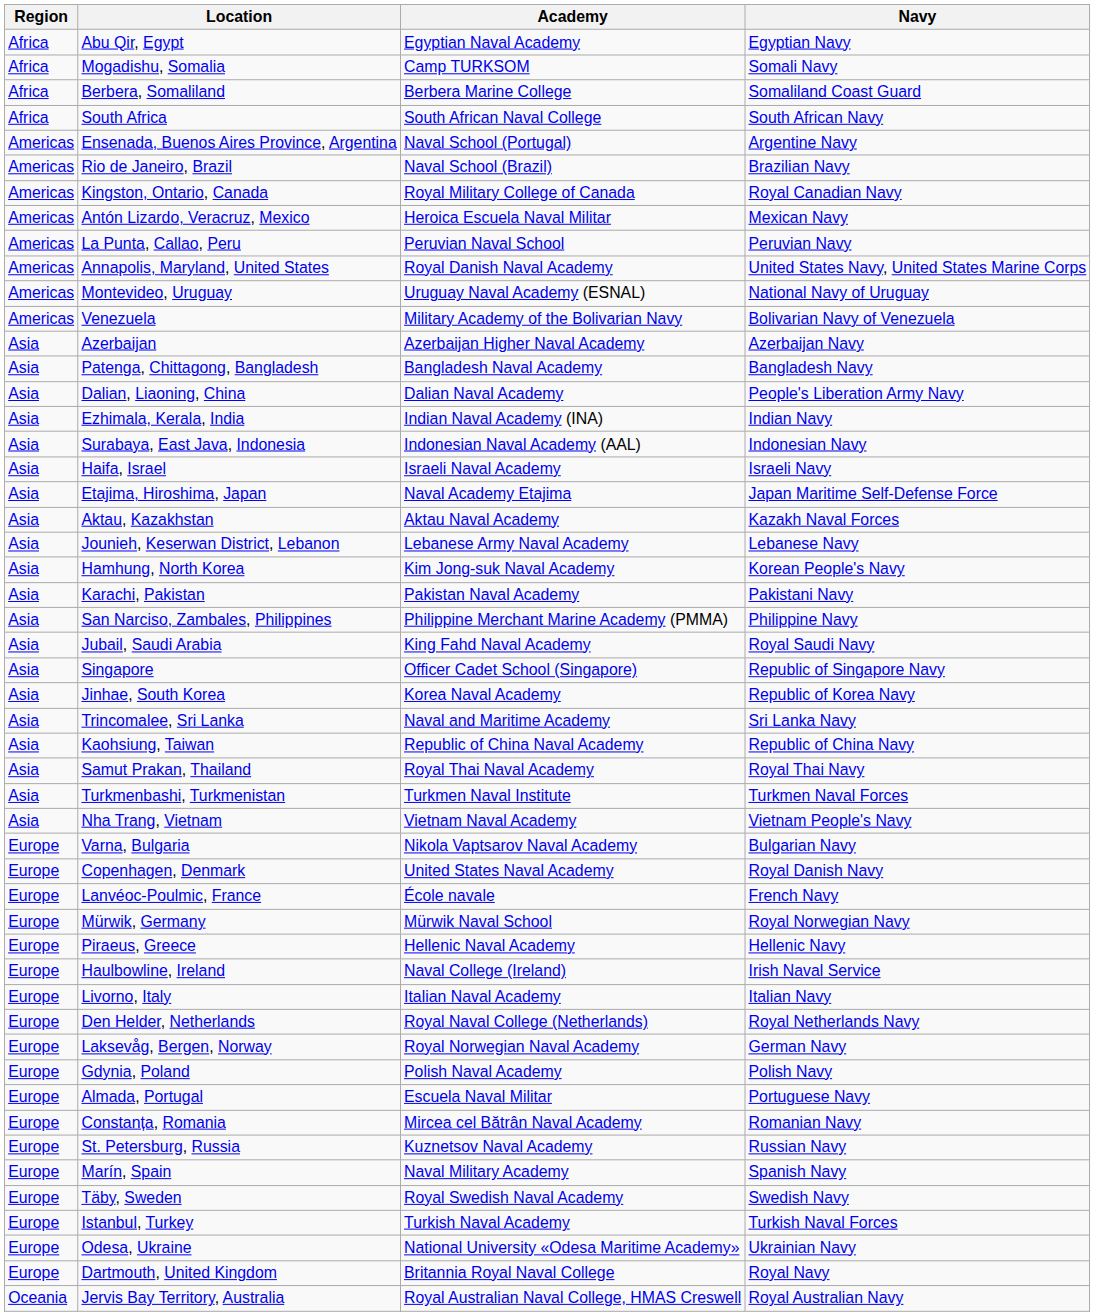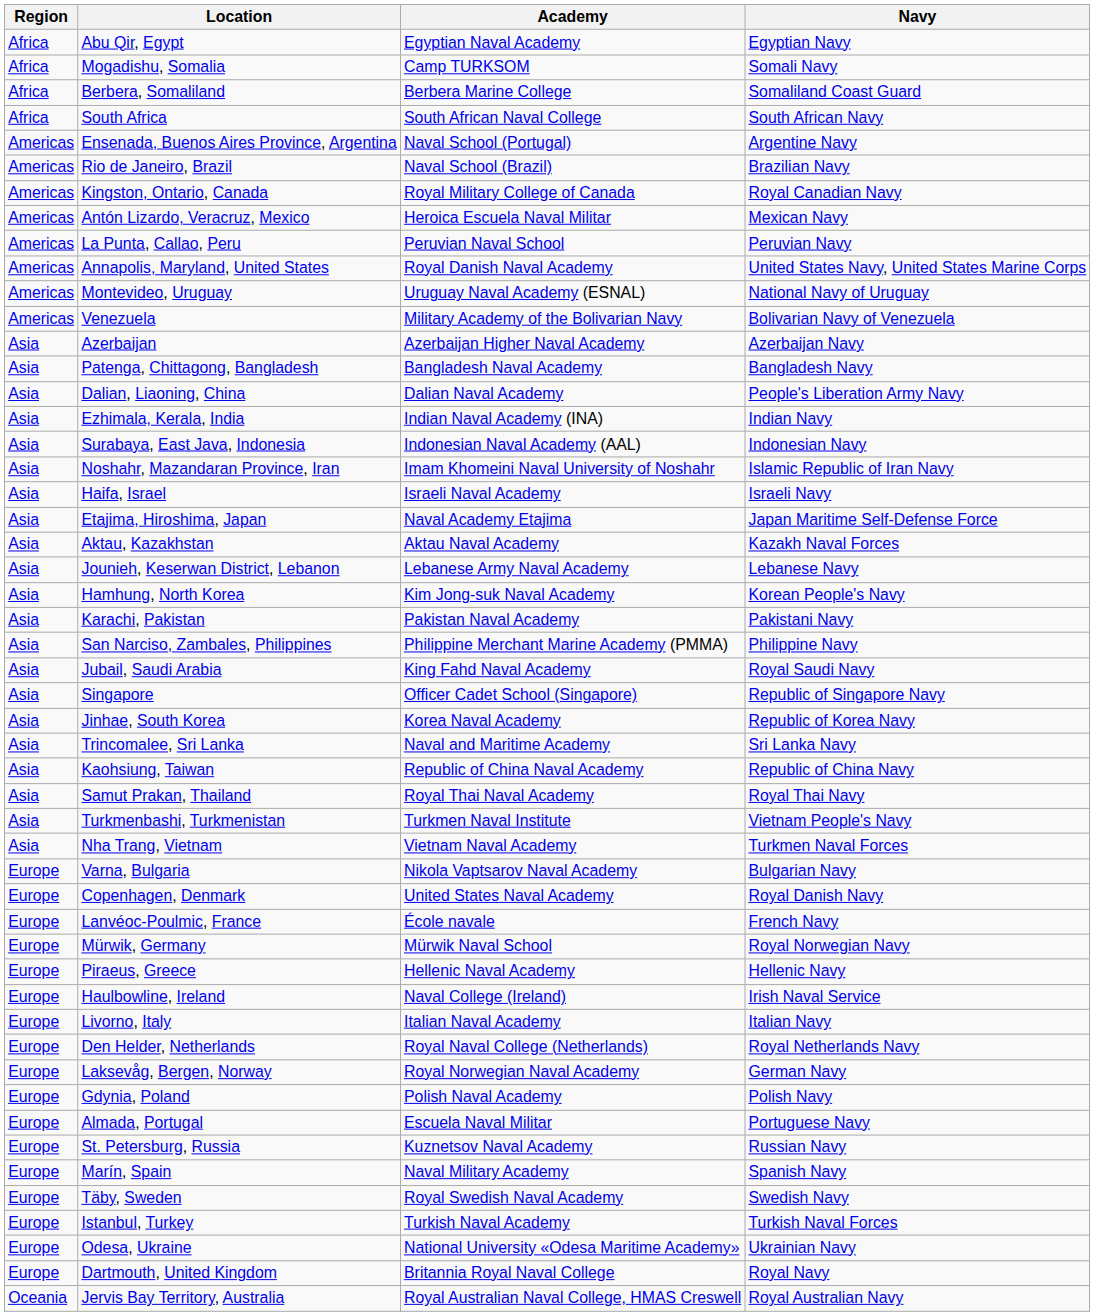 <table class="wikitable">
 <tr>
 <th>Region</th>
 <th>Location</th>
 <th>Academy</th>
 <th>Navy</th>
 </tr>
 <tr>
 <td><a href='#'>Africa</a></td>
 <td> <a href='#'>Abu Qir</a>, <a href='#'>Egypt</a></td>
 <td><a href='#'>Egyptian Naval Academy</a></td>
 <td><a href='#'>Egyptian Navy</a></td>
 </tr>
 <tr>
 <td><a href='#'>Africa</a></td>
 <td> <a href='#'>Mogadishu</a>, <a href='#'>Somalia</a></td>
 <td><a href='#'>Camp TURKSOM</a></td>
 <td><a href='#'>Somali Navy</a></td>
 </tr>
 <tr>
 <td><a href='#'>Africa</a></td>
 <td> <a href='#'>Berbera</a>, <a href='#'>Somaliland</a></td>
 <td><a href='#'>Berbera Marine College</a></td>
 <td><a href='#'>Somaliland Coast Guard</a></td>
 </tr>
 <tr>
 <td><a href='#'>Africa</a></td>
 <td> <a href='#'>South Africa</a></td>
 <td><a href='#'>South African Naval College</a></td>
 <td><a href='#'>South African Navy</a></td>
 </tr>
 <tr>
 <td><a href='#'>Americas</a></td>
 <td> <a href='#'>Ensenada, Buenos Aires Province</a>, <a href='#'>Argentina</a></td>
 <td><a href='#'>Naval School (Portugal)</a></td>
 <td><a href='#'>Argentine Navy</a></td>
 </tr>
 <tr>
 <td><a href='#'>Americas</a></td>
 <td> <a href='#'>Rio de Janeiro</a>, <a href='#'>Brazil</a></td>
 <td><a href='#'>Naval School (Brazil)</a></td>
 <td><a href='#'>Brazilian Navy</a></td>
 </tr>
 <tr>
 <td><a href='#'>Americas</a></td>
 <td> <a href='#'>Kingston, Ontario</a>, <a href='#'>Canada</a></td>
 <td><a href='#'>Royal Military College of Canada</a></td>
 <td><a href='#'>Royal Canadian Navy</a></td>
 </tr>
 <tr>
 <td><a href='#'>Americas</a></td>
 <td> <a href='#'>Antón Lizardo, Veracruz</a>, <a href='#'>Mexico</a></td>
 <td><a href='#'>Heroica Escuela Naval Militar</a></td>
 <td><a href='#'>Mexican Navy</a></td>
 </tr>
 <tr>
 <td><a href='#'>Americas</a></td>
 <td> <a href='#'>La Punta</a>, <a href='#'>Callao</a>, <a href='#'>Peru</a></td>
 <td><a href='#'>Peruvian Naval School</a></td>
 <td><a href='#'>Peruvian Navy</a></td>
 </tr>
 <tr>
 <td><a href='#'>Americas</a></td>
 <td> <a href='#'>Annapolis, Maryland</a>, <a href='#'>United States</a></td>
 <td><a href='#'>Royal Danish Naval Academy</a></td>
 <td><a href='#'>United States Navy</a>, <a href='#'>United States Marine Corps</a></td>
 </tr>
 <tr>
 <td><a href='#'>Americas</a></td>
 <td> <a href='#'>Montevideo</a>, <a href='#'>Uruguay</a></td>
 <td><a href='#'>Uruguay Naval Academy</a> (ESNAL)</td>
 <td><a href='#'>National Navy of Uruguay</a></td>
 </tr>
 <tr>
 <td><a href='#'>Americas</a></td>
 <td> <a href='#'>Venezuela</a></td>
 <td><a href='#'>Military Academy of the Bolivarian Navy</a></td>
 <td><a href='#'>Bolivarian Navy of Venezuela</a></td>
 </tr>
 <tr>
 <td><a href='#'>Asia</a></td>
 <td> <a href='#'>Azerbaijan</a></td>
 <td><a href='#'>Azerbaijan Higher Naval Academy</a></td>
 <td><a href='#'>Azerbaijan Navy</a></td>
 </tr>
 <tr>
 <td><a href='#'>Asia</a></td>
 <td> <a href='#'>Patenga</a>, <a href='#'>Chittagong</a>, <a href='#'>Bangladesh</a></td>
 <td><a href='#'>Bangladesh Naval Academy</a></td>
 <td><a href='#'>Bangladesh Navy</a></td>
 </tr>
 <tr>
 <td><a href='#'>Asia</a></td>
 <td> <a href='#'>Dalian</a>, <a href='#'>Liaoning</a>, <a href='#'>China</a></td>
 <td><a href='#'>Dalian Naval Academy</a></td>
 <td><a href='#'>People's Liberation Army Navy</a></td>
 </tr>
 <tr>
 <td><a href='#'>Asia</a></td>
 <td> <a href='#'>Ezhimala, Kerala</a>, <a href='#'>India</a></td>
 <td><a href='#'>Indian Naval Academy</a> (INA)</td>
 <td><a href='#'>Indian Navy</a></td>
 </tr>
 <tr>
 <td><a href='#'>Asia</a></td>
 <td> <a href='#'>Surabaya</a>, <a href='#'>East Java</a>, <a href='#'>Indonesia</a></td>
 <td><a href='#'>Indonesian Naval Academy</a> (AAL)</td>
 <td><a href='#'>Indonesian Navy</a></td>
 </tr>
 <tr>
 <td><a href='#'>Asia</a></td>
+<td> <a href='#'>Noshahr</a>, <a href='#'>Mazandaran Province</a>, <a href='#'>Iran</a></td>
+<td><a href='#'>Imam Khomeini Naval University of Noshahr</a></td>
+<td><a href='#'>Islamic Republic of Iran Navy</a></td>
+</tr>
+<tr>
+<td><a href='#'>Asia</a></td>
 <td> <a href='#'>Haifa</a>, <a href='#'>Israel</a></td>
 <td><a href='#'>Israeli Naval Academy</a></td>
 <td><a href='#'>Israeli Navy</a></td>
 </tr>
 <tr>
 <td><a href='#'>Asia</a></td>
 <td> <a href='#'>Etajima, Hiroshima</a>, <a href='#'>Japan</a></td>
 <td><a href='#'>Naval Academy Etajima</a></td>
 <td><a href='#'>Japan Maritime Self-Defense Force</a></td>
 </tr>
 <tr>
 <td><a href='#'>Asia</a></td>
 <td> <a href='#'>Aktau</a>, <a href='#'>Kazakhstan</a></td>
 <td><a href='#'>Aktau Naval Academy</a></td>
 <td><a href='#'>Kazakh Naval Forces</a></td>
 </tr>
 <tr>
 <td><a href='#'>Asia</a></td>
 <td> <a href='#'>Jounieh</a>, <a href='#'>Keserwan District</a>, <a href='#'>Lebanon</a></td>
 <td><a href='#'>Lebanese Army Naval Academy</a></td>
 <td><a href='#'>Lebanese Navy</a></td>
 </tr>
 <tr>
 <td><a href='#'>Asia</a></td>
 <td> <a href='#'>Hamhung</a>, <a href='#'>North Korea</a></td>
 <td><a href='#'>Kim Jong-suk Naval Academy</a></td>
 <td><a href='#'>Korean People's Navy</a></td>
 </tr>
 <tr>
 <td><a href='#'>Asia</a></td>
 <td> <a href='#'>Karachi</a>, <a href='#'>Pakistan</a></td>
 <td><a href='#'>Pakistan Naval Academy</a></td>
 <td><a href='#'>Pakistani Navy</a></td>
 </tr>
 <tr>
 <td><a href='#'>Asia</a></td>
 <td> <a href='#'>San Narciso, Zambales</a>, <a href='#'>Philippines</a></td>
 <td><a href='#'>Philippine Merchant Marine Academy</a> (PMMA)</td>
 <td><a href='#'>Philippine Navy</a></td>
 </tr>
 <tr>
 <td><a href='#'>Asia</a></td>
 <td> <a href='#'>Jubail</a>, <a href='#'>Saudi Arabia</a></td>
 <td><a href='#'>King Fahd Naval Academy</a></td>
 <td><a href='#'>Royal Saudi Navy</a></td>
 </tr>
 <tr>
 <td><a href='#'>Asia</a></td>
 <td> <a href='#'>Singapore</a></td>
 <td><a href='#'>Officer Cadet School (Singapore)</a></td>
 <td><a href='#'>Republic of Singapore Navy</a></td>
 </tr>
 <tr>
 <td><a href='#'>Asia</a></td>
 <td> <a href='#'>Jinhae</a>, <a href='#'>South Korea</a></td>
 <td><a href='#'>Korea Naval Academy</a></td>
 <td><a href='#'>Republic of Korea Navy</a></td>
 </tr>
 <tr>
 <td><a href='#'>Asia</a></td>
 <td> <a href='#'>Trincomalee</a>, <a href='#'>Sri Lanka</a></td>
 <td><a href='#'>Naval and Maritime Academy</a></td>
 <td><a href='#'>Sri Lanka Navy</a></td>
 </tr>
 <tr>
 <td><a href='#'>Asia</a></td>
 <td> <a href='#'>Kaohsiung</a>, <a href='#'>Taiwan</a></td>
 <td><a href='#'>Republic of China Naval Academy</a></td>
 <td><a href='#'>Republic of China Navy</a></td>
 </tr>
 <tr>
 <td><a href='#'>Asia</a></td>
 <td> <a href='#'>Samut Prakan</a>, <a href='#'>Thailand</a></td>
 <td><a href='#'>Royal Thai Naval Academy</a></td>
 <td><a href='#'>Royal Thai Navy</a></td>
 </tr>
 <tr>
 <td><a href='#'>Asia</a></td>
 <td> <a href='#'>Turkmenbashi</a>, <a href='#'>Turkmenistan</a></td>
 <td><a href='#'>Turkmen Naval Institute</a></td>
-<td><a href='#'>Turkmen Naval Forces</a></td>
+<td><a href='#'>Vietnam People's Navy</a></td>
 </tr>
 <tr>
 <td><a href='#'>Asia</a></td>
 <td> <a href='#'>Nha Trang</a>, <a href='#'>Vietnam</a></td>
 <td><a href='#'>Vietnam Naval Academy</a></td>
-<td><a href='#'>Vietnam People's Navy</a></td>
+<td><a href='#'>Turkmen Naval Forces</a></td>
 </tr>
 <tr>
 <td><a href='#'>Europe</a></td>
 <td> <a href='#'>Varna</a>, <a href='#'>Bulgaria</a></td>
 <td><a href='#'>Nikola Vaptsarov Naval Academy</a></td>
 <td><a href='#'>Bulgarian Navy</a></td>
 </tr>
 <tr>
 <td><a href='#'>Europe</a></td>
 <td> <a href='#'>Copenhagen</a>, <a href='#'>Denmark</a></td>
 <td><a href='#'>United States Naval Academy</a></td>
 <td><a href='#'>Royal Danish Navy</a></td>
 </tr>
 <tr>
 <td><a href='#'>Europe</a></td>
 <td> <a href='#'>Lanvéoc-Poulmic</a>, <a href='#'>France</a></td>
 <td><a href='#'>École navale</a></td>
 <td><a href='#'>French Navy</a></td>
 </tr>
 <tr>
 <td><a href='#'>Europe</a></td>
 <td> <a href='#'>Mürwik</a>, <a href='#'>Germany</a></td>
 <td><a href='#'>Mürwik Naval School</a></td>
 <td><a href='#'>Royal Norwegian Navy</a></td>
 </tr>
 <tr>
 <td><a href='#'>Europe</a></td>
 <td> <a href='#'>Piraeus</a>, <a href='#'>Greece</a></td>
 <td><a href='#'>Hellenic Naval Academy</a></td>
 <td><a href='#'>Hellenic Navy</a></td>
 </tr>
 <tr>
 <td><a href='#'>Europe</a></td>
 <td> <a href='#'>Haulbowline</a>, <a href='#'>Ireland</a></td>
 <td><a href='#'>Naval College (Ireland)</a></td>
 <td><a href='#'>Irish Naval Service</a></td>
 </tr>
 <tr>
 <td><a href='#'>Europe</a></td>
 <td> <a href='#'>Livorno</a>, <a href='#'>Italy</a></td>
 <td><a href='#'>Italian Naval Academy</a></td>
 <td><a href='#'>Italian Navy</a></td>
 </tr>
 <tr>
 <td><a href='#'>Europe</a></td>
 <td> <a href='#'>Den Helder</a>, <a href='#'>Netherlands</a></td>
 <td><a href='#'>Royal Naval College (Netherlands)</a></td>
 <td><a href='#'>Royal Netherlands Navy</a></td>
 </tr>
 <tr>
 <td><a href='#'>Europe</a></td>
 <td> <a href='#'>Laksevåg</a>, <a href='#'>Bergen</a>, <a href='#'>Norway</a></td>
 <td><a href='#'>Royal Norwegian Naval Academy</a></td>
 <td><a href='#'>German Navy</a></td>
 </tr>
 <tr>
 <td><a href='#'>Europe</a></td>
 <td> <a href='#'>Gdynia</a>, <a href='#'>Poland</a></td>
 <td><a href='#'>Polish Naval Academy</a></td>
 <td><a href='#'>Polish Navy</a></td>
 </tr>
 <tr>
 <td><a href='#'>Europe</a></td>
 <td> <a href='#'>Almada</a>, <a href='#'>Portugal</a></td>
 <td><a href='#'>Escuela Naval Militar</a></td>
 <td><a href='#'>Portuguese Navy</a></td>
 </tr>
 <tr>
 <td><a href='#'>Europe</a></td>
-<td> <a href='#'>Constanța</a>, <a href='#'>Romania</a></td>
-<td><a href='#'>Mircea cel Bătrân Naval Academy</a></td>
-<td><a href='#'>Romanian Navy</a></td>
-</tr>
-<tr>
-<td><a href='#'>Europe</a></td>
 <td> <a href='#'>St. Petersburg</a>, <a href='#'>Russia</a></td>
 <td><a href='#'>Kuznetsov Naval Academy</a></td>
 <td><a href='#'>Russian Navy</a></td>
 </tr>
 <tr>
 <td><a href='#'>Europe</a></td>
 <td> <a href='#'>Marín</a>, <a href='#'>Spain</a></td>
 <td><a href='#'>Naval Military Academy</a></td>
 <td><a href='#'>Spanish Navy</a></td>
 </tr>
 <tr>
 <td><a href='#'>Europe</a></td>
 <td> <a href='#'>Täby</a>, <a href='#'>Sweden</a></td>
 <td><a href='#'>Royal Swedish Naval Academy</a></td>
 <td><a href='#'>Swedish Navy</a></td>
 </tr>
 <tr>
 <td><a href='#'>Europe</a></td>
 <td> <a href='#'>Istanbul</a>, <a href='#'>Turkey</a></td>
 <td><a href='#'>Turkish Naval Academy</a></td>
 <td><a href='#'>Turkish Naval Forces</a></td>
 </tr>
 <tr>
 <td><a href='#'>Europe</a></td>
 <td> <a href='#'>Odesa</a>, <a href='#'>Ukraine</a></td>
 <td><a href='#'>National University «Odesa Maritime Academy»</a></td>
 <td><a href='#'>Ukrainian Navy</a></td>
 </tr>
 <tr>
 <td><a href='#'>Europe</a></td>
 <td> <a href='#'>Dartmouth</a>, <a href='#'>United Kingdom</a></td>
 <td><a href='#'>Britannia Royal Naval College</a></td>
 <td><a href='#'>Royal Navy</a></td>
 </tr>
 <tr>
 <td><a href='#'>Oceania</a></td>
 <td> <a href='#'>Jervis Bay Territory</a>, <a href='#'>Australia</a></td>
 <td><a href='#'>Royal Australian Naval College, HMAS Creswell</a></td>
 <td><a href='#'>Royal Australian Navy</a></td>
 </tr>
 </table>
